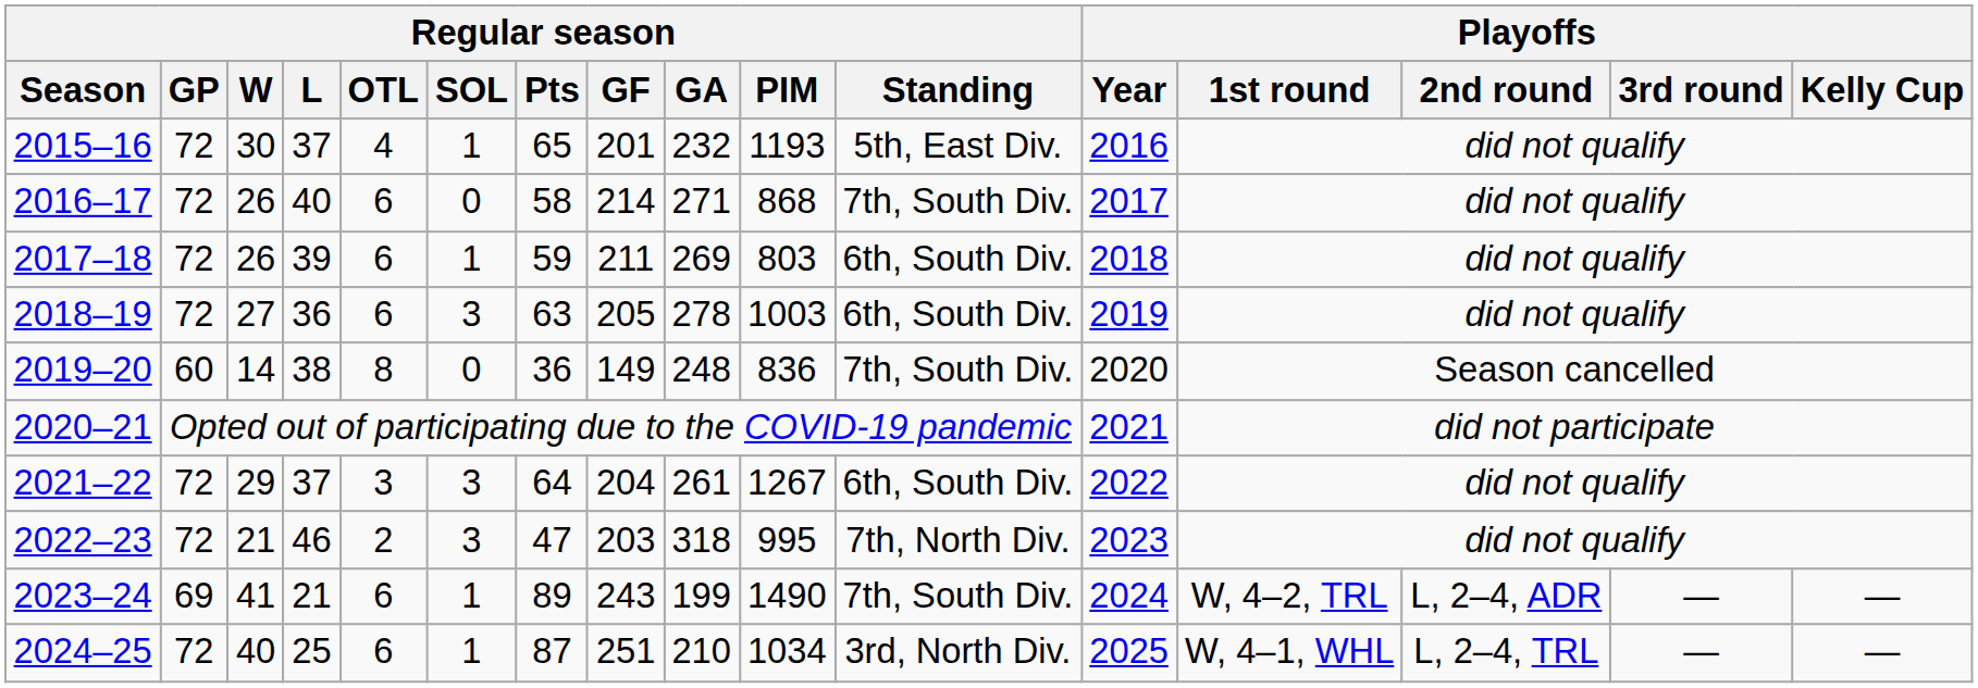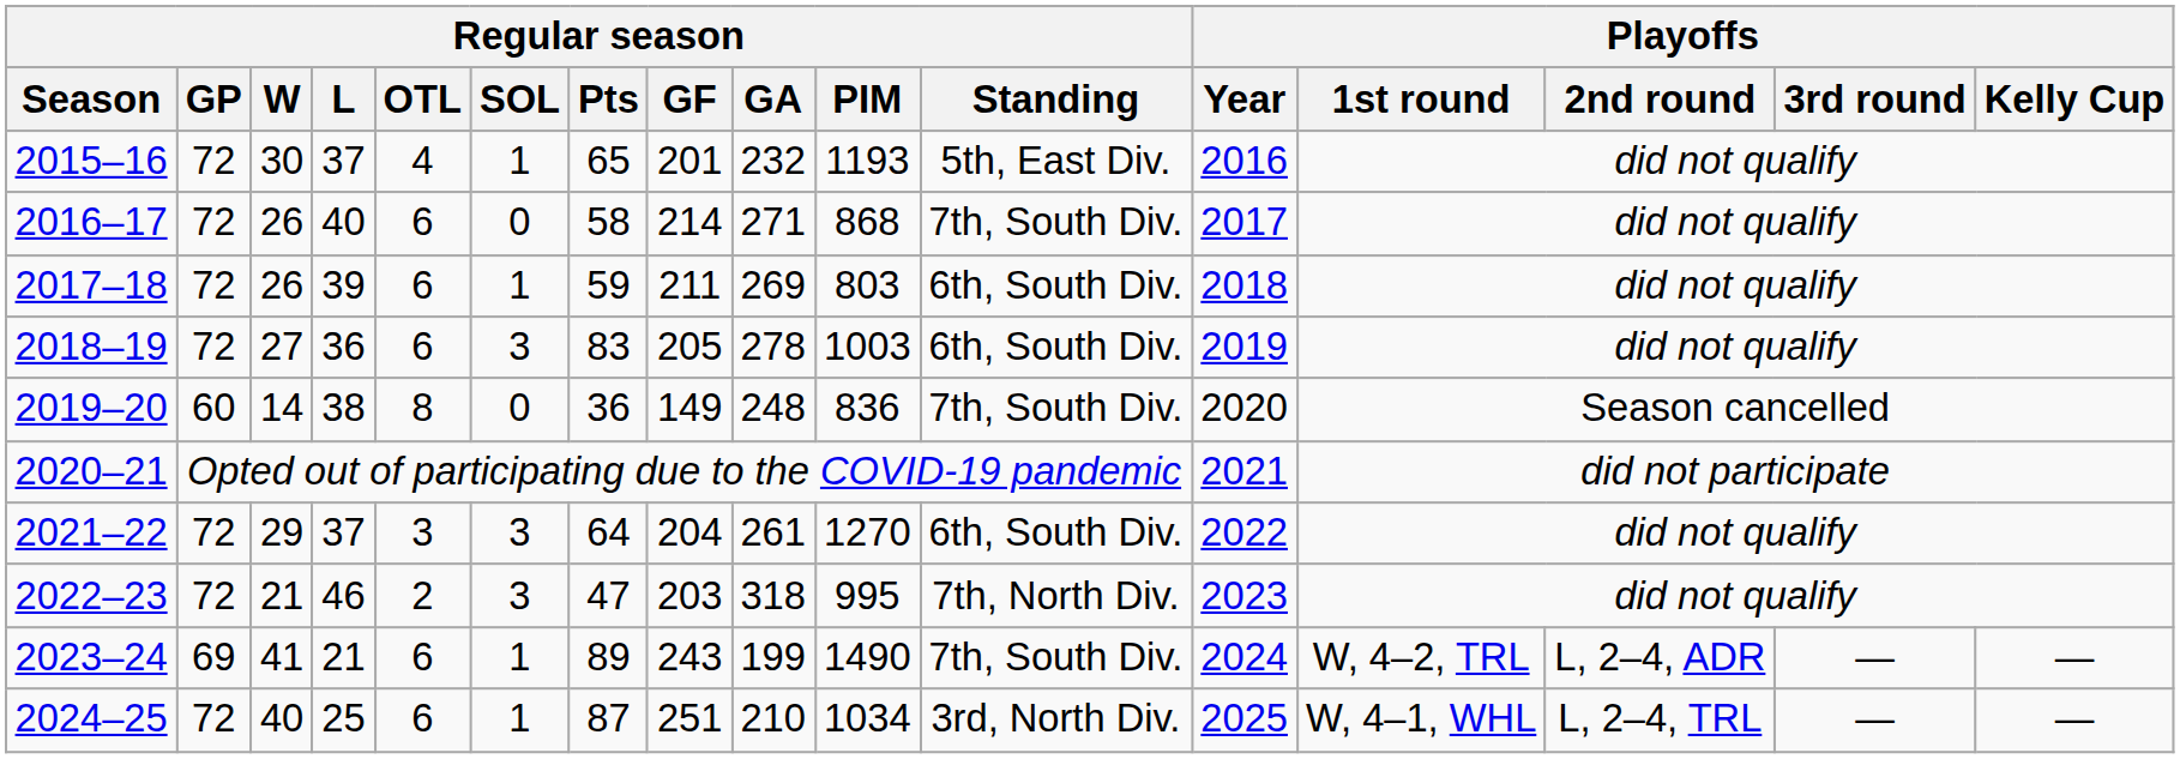 <table class="wikitable" style="text-align:center">
 <tr>
 <th colspan=11>Regular season</th>
 <th colspan=5>Playoffs</th>
 </tr>
 <tr>
 <th>Season</th>
 <th>GP</th>
 <th>W</th>
 <th>L</th>
 <th>OTL</th>
 <th>SOL</th>
 <th>Pts</th>
 <th>GF</th>
 <th>GA</th>
 <th>PIM</th>
 <th>Standing</th>
 <th>Year</th>
 <th>1st round</th>
 <th>2nd round</th>
 <th>3rd round</th>
 <th>Kelly Cup</th>
 </tr>
 <tr>
 <td><a href='#'>2015–16</a></td>
 <td>72</td>
 <td>30</td>
 <td>37</td>
 <td>4</td>
 <td>1</td>
 <td>65</td>
 <td>201</td>
 <td>232</td>
 <td>1193</td>
 <td>5th, East Div.</td>
 <td><a href='#'>2016</a></td>
 <td colspan=4><em>did not qualify</em></td>
 </tr>
 <tr>
 <td><a href='#'>2016–17</a></td>
 <td>72</td>
 <td>26</td>
 <td>40</td>
 <td>6</td>
 <td>0</td>
 <td>58</td>
 <td>214</td>
 <td>271</td>
 <td>868</td>
 <td>7th, South Div.</td>
 <td><a href='#'>2017</a></td>
 <td colspan=4><em>did not qualify</em></td>
 </tr>
 <tr>
 <td><a href='#'>2017–18</a></td>
 <td>72</td>
 <td>26</td>
 <td>39</td>
 <td>6</td>
 <td>1</td>
 <td>59</td>
 <td>211</td>
 <td>269</td>
 <td>803</td>
 <td>6th, South Div.</td>
 <td><a href='#'>2018</a></td>
 <td colspan=4><em>did not qualify</em></td>
 </tr>
 <tr>
 <td><a href='#'>2018–19</a></td>
 <td>72</td>
 <td>27</td>
 <td>36</td>
 <td>6</td>
 <td>3</td>
-<td>63</td>
+<td>83</td>
 <td>205</td>
 <td>278</td>
 <td>1003</td>
 <td>6th, South Div.</td>
 <td><a href='#'>2019</a></td>
 <td colspan=4><em>did not qualify</em></td>
 </tr>
 <tr>
 <td><a href='#'>2019–20</a></td>
 <td>60</td>
 <td>14</td>
 <td>38</td>
 <td>8</td>
 <td>0</td>
 <td>36</td>
 <td>149</td>
 <td>248</td>
 <td>836</td>
 <td>7th, South Div.</td>
 <td>2020</td>
 <td colspan=4>Season cancelled</td>
 </tr>
 <tr>
 <td><a href='#'>2020–21</a></td>
 <td colspan=10><em>Opted out of participating due to the <a href='#'>COVID-19 pandemic</a></em></td>
 <td><a href='#'>2021</a></td>
 <td colspan=4><em>did not participate</em></td>
 </tr>
 <tr>
 <td><a href='#'>2021–22</a></td>
 <td>72</td>
 <td>29</td>
 <td>37</td>
 <td>3</td>
 <td>3</td>
 <td>64</td>
 <td>204</td>
 <td>261</td>
-<td>1267</td>
+<td>1270</td>
 <td>6th, South Div.</td>
 <td><a href='#'>2022</a></td>
 <td colspan=4><em>did not qualify</em></td>
 </tr>
 <tr>
 <td><a href='#'>2022–23</a></td>
 <td>72</td>
 <td>21</td>
 <td>46</td>
 <td>2</td>
 <td>3</td>
 <td>47</td>
 <td>203</td>
 <td>318</td>
 <td>995</td>
 <td>7th, North Div.</td>
 <td><a href='#'>2023</a></td>
 <td colspan=4><em>did not qualify</em></td>
 </tr>
 <tr>
 <td><a href='#'>2023–24</a></td>
 <td>69</td>
 <td>41</td>
 <td>21</td>
 <td>6</td>
 <td>1</td>
 <td>89</td>
 <td>243</td>
 <td>199</td>
 <td>1490</td>
 <td>7th, South Div.</td>
 <td><a href='#'>2024</a></td>
 <td>W, 4–2, <a href='#'>TRL</a></td>
 <td>L, 2–4, <a href='#'>ADR</a></td>
 <td>—</td>
 <td>—</td>
 </tr>
 <tr>
 <td><a href='#'>2024–25</a></td>
 <td>72</td>
 <td>40</td>
 <td>25</td>
 <td>6</td>
 <td>1</td>
 <td>87</td>
 <td>251</td>
 <td>210</td>
 <td>1034</td>
 <td>3rd, North Div.</td>
 <td><a href='#'>2025</a></td>
 <td>W, 4–1, <a href='#'>WHL</a></td>
 <td>L, 2–4, <a href='#'>TRL</a></td>
 <td>—</td>
 <td>—</td>
 </tr>
 </table>
